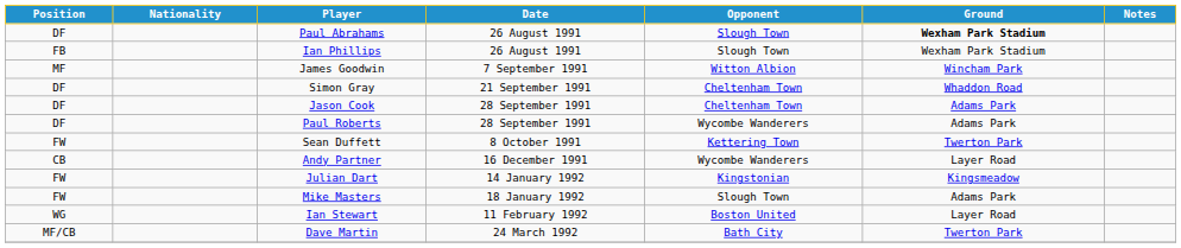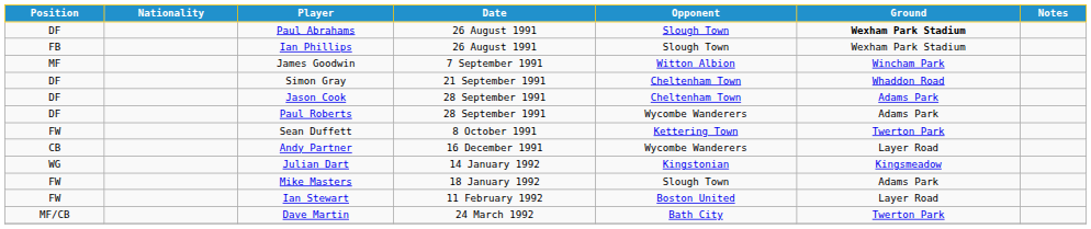 <table class="wikitable" style="text-align:center; font-size:90%; width:100%;">
 <tr>
 <th style="background:#2191CC; color:white; border:1px solid #F7C408; text-align:center;">Position</th>
 <th style="background:#2191CC; color:white; border:1px solid #F7C408; text-align:center;">Nationality</th>
 <th style="background:#2191CC; color:white; border:1px solid #F7C408; text-align:center;">Player</th>
 <th style="background:#2191CC; color:white; border:1px solid #F7C408; text-align:center;">Date</th>
 <th style="background:#2191CC; color:white; border:1px solid #F7C408; text-align:center;">Opponent</th>
 <th style="background:#2191CC; color:white; border:1px solid #F7C408; text-align:center;">Ground</th>
 <th style="background:#2191CC; color:white; border:1px solid #F7C408; text-align:center;">Notes</th>
 </tr>
 <tr>
 <td>DF</td>
 <td></td>
 <td><a href='#'>Paul Abrahams</a></td>
 <td>26 August 1991</td>
 <td><a href='#'>Slough Town</a></td>
 <td><strong>Wexham Park Stadium</strong></td>
 <td></td>
 </tr>
 <tr>
 <td>FB</td>
 <td></td>
 <td><a href='#'>Ian Phillips</a></td>
 <td>26 August 1991</td>
 <td>Slough Town</td>
 <td>Wexham Park Stadium</td>
 <td></td>
 </tr>
 <tr>
 <td>MF</td>
 <td></td>
 <td>James Goodwin</td>
 <td>7 September 1991</td>
 <td><a href='#'>Witton Albion</a></td>
 <td><a href='#'>Wincham Park</a></td>
 <td></td>
 </tr>
 <tr>
 <td>DF</td>
 <td></td>
 <td>Simon Gray</td>
 <td>21 September 1991</td>
 <td><a href='#'>Cheltenham Town</a></td>
 <td><a href='#'>Whaddon Road</a></td>
 <td></td>
 </tr>
 <tr>
 <td>DF</td>
 <td></td>
 <td><a href='#'>Jason Cook</a></td>
 <td>28 September 1991</td>
 <td><a href='#'>Cheltenham Town</a></td>
 <td><a href='#'>Adams Park</a></td>
 <td></td>
 </tr>
 <tr>
 <td>DF</td>
 <td></td>
 <td><a href='#'>Paul Roberts</a></td>
 <td>28 September 1991</td>
 <td>Wycombe Wanderers</td>
 <td>Adams Park</td>
 <td></td>
 </tr>
 <tr>
 <td>FW</td>
 <td></td>
 <td>Sean Duffett</td>
 <td>8 October 1991</td>
 <td><a href='#'>Kettering Town</a></td>
 <td><a href='#'>Twerton Park</a></td>
 <td></td>
 </tr>
 <tr>
 <td>CB</td>
 <td></td>
 <td><a href='#'>Andy Partner</a></td>
 <td>16 December 1991</td>
 <td>Wycombe Wanderers</td>
 <td>Layer Road</td>
 <td></td>
 </tr>
 <tr>
-<td>FW</td>
+<td>WG</td>
 <td></td>
 <td><a href='#'>Julian Dart</a></td>
 <td>14 January 1992</td>
 <td><a href='#'>Kingstonian</a></td>
 <td><a href='#'>Kingsmeadow</a></td>
 <td></td>
 </tr>
 <tr>
 <td>FW</td>
 <td></td>
 <td><a href='#'>Mike Masters</a></td>
 <td>18 January 1992</td>
 <td>Slough Town</td>
 <td>Adams Park</td>
 <td></td>
 </tr>
 <tr>
-<td>WG</td>
+<td>FW</td>
 <td></td>
 <td><a href='#'>Ian Stewart</a></td>
 <td>11 February 1992</td>
 <td><a href='#'>Boston United</a></td>
 <td>Layer Road</td>
 <td></td>
 </tr>
 <tr>
 <td>MF/CB</td>
 <td></td>
 <td><a href='#'>Dave Martin</a></td>
 <td>24 March 1992</td>
 <td><a href='#'>Bath City</a></td>
 <td><a href='#'>Twerton Park</a></td>
 <td></td>
 </tr>
 <tr>
 </tr>
 </table>
